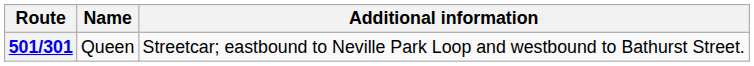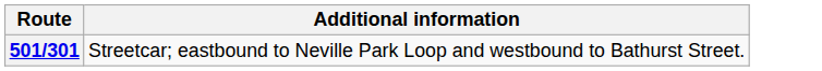 <table class="wikitable">
 <tr>
 <th>Route</th>
-<th>Name</th>
 <th>Additional information</th>
 </tr>
 <tr>
 <th><a href='#'>501/301</a></th>
-<td>Queen</td>
 <td>Streetcar; eastbound to Neville Park Loop and westbound to Bathurst Street.</td>
 </tr>
 </table>
